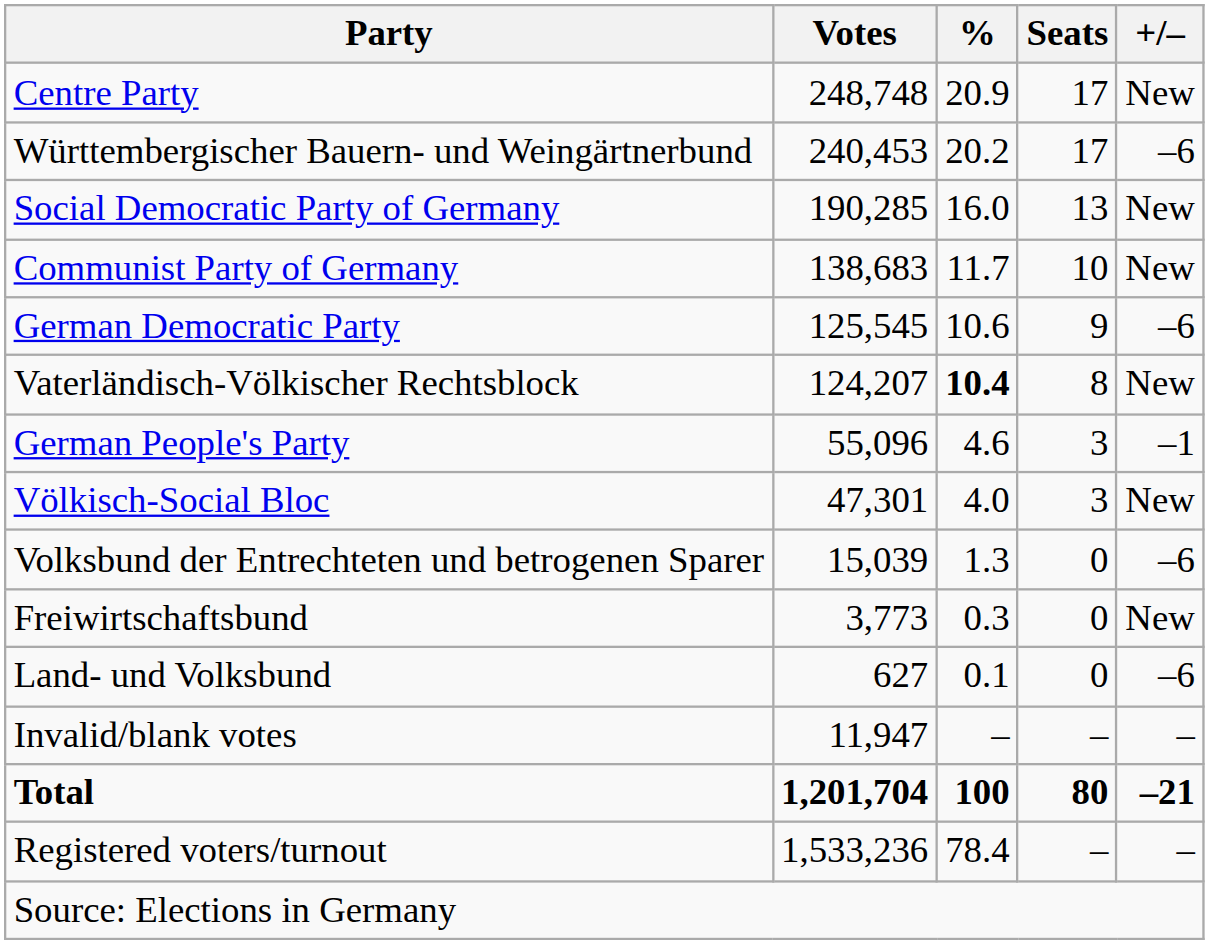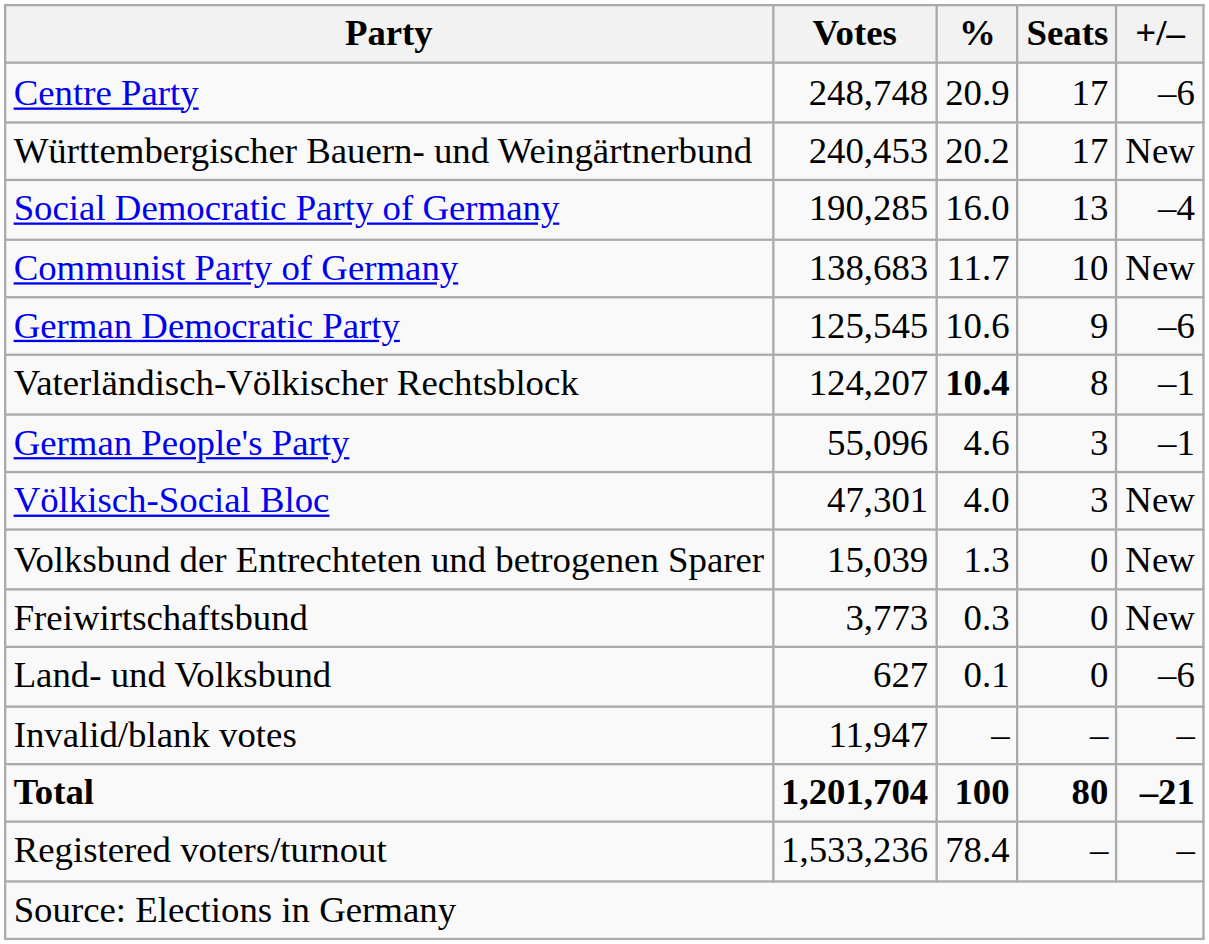 <table class="wikitable" style="text-align:right">
 <tr>
 <th>Party</th>
 <th>Votes</th>
 <th>%</th>
 <th>Seats</th>
 <th>+/–</th>
 </tr>
 <tr>
 <td align="left"><a href='#'>Centre Party</a></td>
 <td>248,748</td>
 <td>20.9</td>
 <td>17</td>
-<td>New</td>
+<td>–6</td>
 </tr>
 <tr>
 <td align="left">Württembergischer Bauern- und Weingärtnerbund</td>
 <td>240,453</td>
 <td>20.2</td>
 <td>17</td>
-<td>–6</td>
+<td>New</td>
 </tr>
 <tr>
 <td align="left"><a href='#'>Social Democratic Party of Germany</a></td>
 <td>190,285</td>
 <td>16.0</td>
 <td>13</td>
-<td>New</td>
+<td>–4</td>
 </tr>
 <tr>
 <td align="left"><a href='#'>Communist Party of Germany</a></td>
 <td>138,683</td>
 <td>11.7</td>
 <td>10</td>
 <td>New</td>
 </tr>
 <tr>
 <td align="left"><a href='#'>German Democratic Party</a></td>
 <td>125,545</td>
 <td>10.6</td>
 <td>9</td>
 <td>–6</td>
 </tr>
 <tr>
 <td align="left">Vaterländisch-Völkischer Rechtsblock</td>
 <td>124,207</td>
 <td><strong>10.4</strong></td>
 <td>8</td>
-<td>New</td>
+<td>–1</td>
 </tr>
 <tr>
 <td align="left"><a href='#'>German People's Party</a></td>
 <td>55,096</td>
 <td>4.6</td>
 <td>3</td>
 <td>–1</td>
 </tr>
 <tr>
 <td align="left"><a href='#'>Völkisch-Social Bloc</a></td>
 <td>47,301</td>
 <td>4.0</td>
 <td>3</td>
 <td>New</td>
 </tr>
 <tr>
 <td align="left">Volksbund der Entrechteten und betrogenen Sparer</td>
 <td>15,039</td>
 <td>1.3</td>
 <td>0</td>
-<td>–6</td>
+<td>New</td>
 </tr>
 <tr>
 <td align="left">Freiwirtschaftsbund</td>
 <td>3,773</td>
 <td>0.3</td>
 <td>0</td>
 <td>New</td>
 </tr>
 <tr>
 <td align="left">Land- und Volksbund</td>
 <td>627</td>
 <td>0.1</td>
 <td>0</td>
 <td>–6</td>
 </tr>
 <tr>
 <td align="left">Invalid/blank votes</td>
 <td>11,947</td>
 <td>–</td>
 <td>–</td>
 <td>–</td>
 </tr>
 <tr>
 <td align="left"><strong>Total</strong></td>
 <td><strong>1,201,704</strong></td>
 <td><strong>100</strong></td>
 <td><strong>80</strong></td>
 <td><strong>–21</strong></td>
 </tr>
 <tr>
 <td align="left">Registered voters/turnout</td>
 <td>1,533,236</td>
 <td>78.4</td>
 <td>–</td>
 <td>–</td>
 </tr>
 <tr>
 <td colspan="5" align="left">Source: Elections in Germany</td>
 </tr>
 </table>
